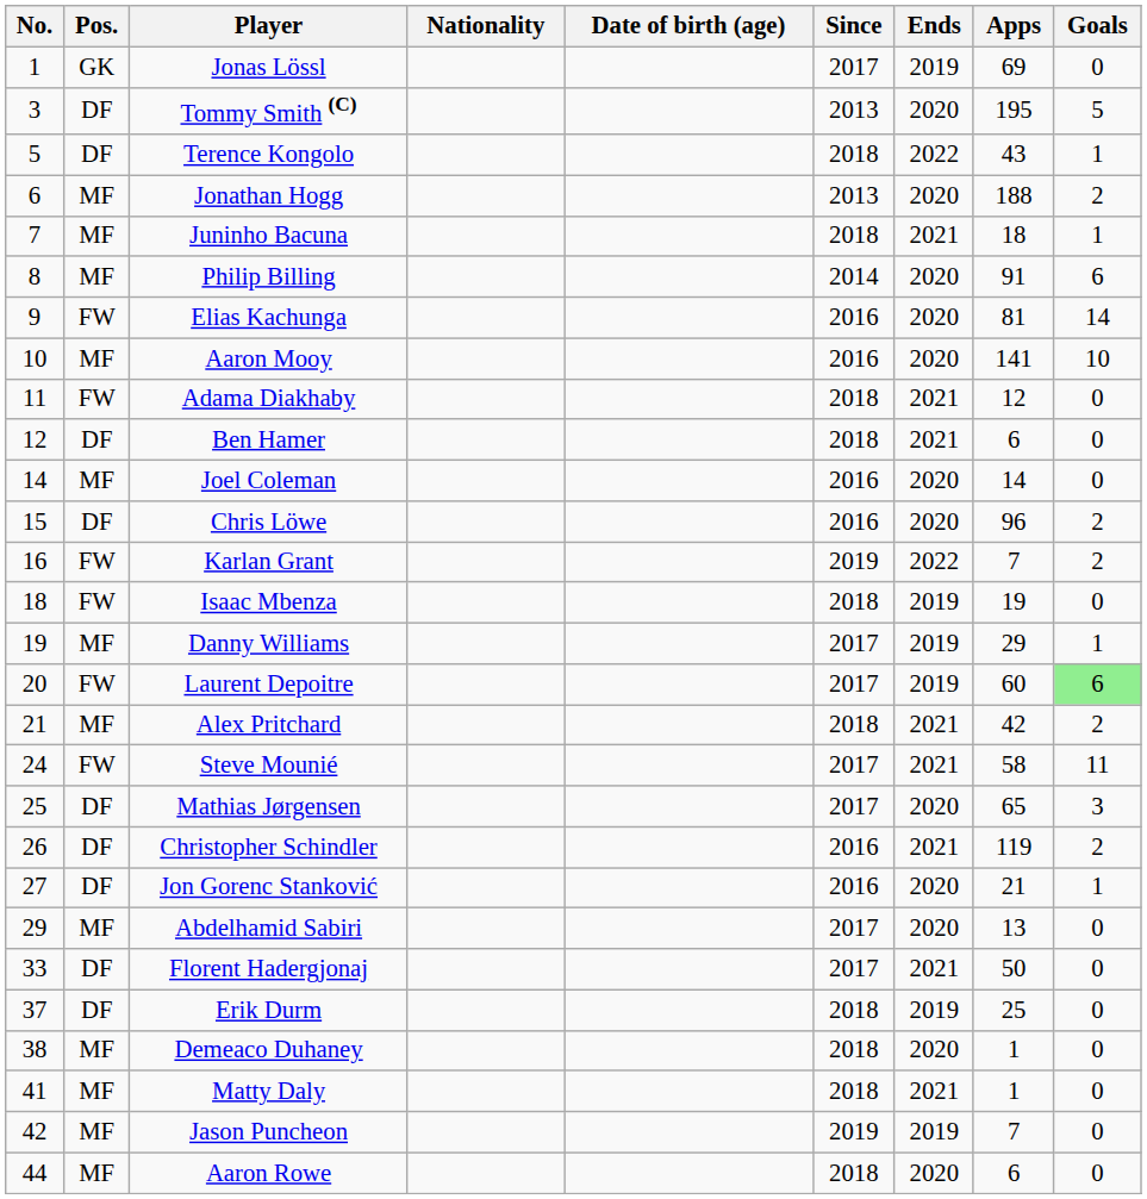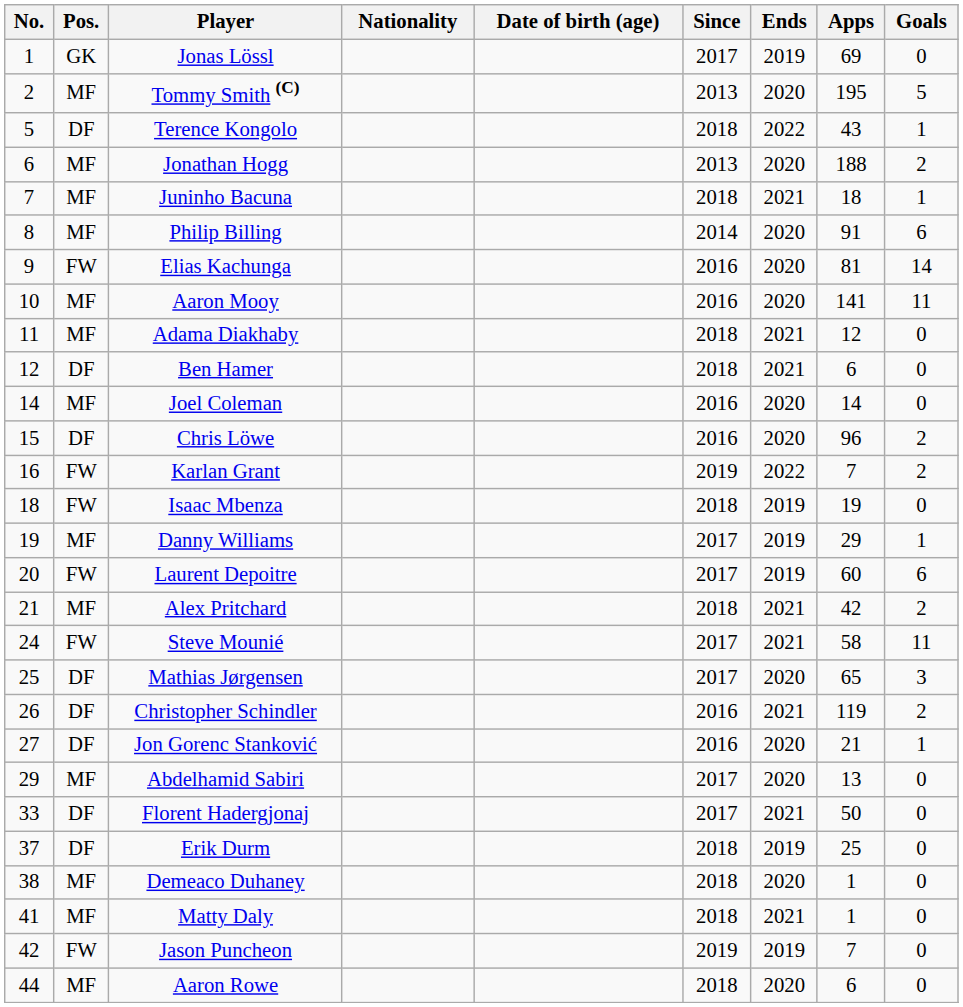 <table class="wikitable" style="text-align:center; font-size:90%; width:75%;">
 <tr>
 <th>No.</th>
 <th>Pos.</th>
 <th>Player</th>
 <th>Nationality</th>
 <th>Date of birth (age)</th>
 <th>Since</th>
 <th>Ends</th>
 <th>Apps</th>
 <th>Goals</th>
 </tr>
 <tr>
 <td>1</td>
 <td>GK</td>
 <td><a href='#'>Jonas Lössl</a></td>
 <td></td>
 <td></td>
 <td>2017</td>
 <td>2019</td>
 <td>69</td>
 <td>0</td>
 </tr>
 <tr>
-<td>3</td>
-<td>DF</td>
+<td>2</td>
+<td>MF</td>
 <td><a href='#'>Tommy Smith</a> <sup><strong>(C)</strong></sup></td>
 <td></td>
 <td></td>
 <td>2013</td>
 <td>2020</td>
 <td>195</td>
 <td>5</td>
 </tr>
 <tr>
 <td>5</td>
 <td>DF</td>
 <td><a href='#'>Terence Kongolo</a></td>
 <td></td>
 <td></td>
 <td>2018</td>
 <td>2022</td>
 <td>43</td>
 <td>1</td>
 </tr>
 <tr>
 <td>6</td>
 <td>MF</td>
 <td><a href='#'>Jonathan Hogg</a></td>
 <td></td>
 <td></td>
 <td>2013</td>
 <td>2020</td>
 <td>188</td>
 <td>2</td>
 </tr>
 <tr>
 <td>7</td>
 <td>MF</td>
 <td><a href='#'>Juninho Bacuna</a></td>
 <td></td>
 <td></td>
 <td>2018</td>
 <td>2021</td>
 <td>18</td>
 <td>1</td>
 </tr>
 <tr>
 <td>8</td>
 <td>MF</td>
 <td><a href='#'>Philip Billing</a></td>
 <td></td>
 <td></td>
 <td>2014</td>
 <td>2020</td>
 <td>91</td>
 <td>6</td>
 </tr>
 <tr>
 <td>9</td>
 <td>FW</td>
 <td><a href='#'>Elias Kachunga</a></td>
 <td></td>
 <td></td>
 <td>2016</td>
 <td>2020</td>
 <td>81</td>
 <td>14</td>
 </tr>
 <tr>
 <td>10</td>
 <td>MF</td>
 <td><a href='#'>Aaron Mooy</a></td>
 <td></td>
 <td></td>
 <td>2016</td>
 <td>2020</td>
 <td>141</td>
-<td>10</td>
+<td>11</td>
 </tr>
 <tr>
 <td>11</td>
-<td>FW</td>
+<td>MF</td>
 <td><a href='#'>Adama Diakhaby</a></td>
 <td></td>
 <td></td>
 <td>2018</td>
 <td>2021</td>
 <td>12</td>
 <td>0</td>
 </tr>
 <tr>
 <td>12</td>
 <td>DF</td>
 <td><a href='#'>Ben Hamer</a></td>
 <td></td>
 <td></td>
 <td>2018</td>
 <td>2021</td>
 <td>6</td>
 <td>0</td>
 </tr>
 <tr>
 <td>14</td>
 <td>MF</td>
 <td><a href='#'>Joel Coleman</a></td>
 <td></td>
 <td></td>
 <td>2016</td>
 <td>2020</td>
 <td>14</td>
 <td>0</td>
 </tr>
 <tr>
 <td>15</td>
 <td>DF</td>
 <td><a href='#'>Chris Löwe</a></td>
 <td></td>
 <td></td>
 <td>2016</td>
 <td>2020</td>
 <td>96</td>
 <td>2</td>
 </tr>
 <tr>
 <td>16</td>
 <td>FW</td>
 <td><a href='#'>Karlan Grant</a></td>
 <td></td>
 <td></td>
 <td>2019</td>
 <td>2022</td>
 <td>7</td>
 <td>2</td>
 </tr>
 <tr>
 <td>18</td>
 <td>FW</td>
 <td><a href='#'>Isaac Mbenza</a></td>
 <td></td>
 <td></td>
 <td>2018</td>
 <td>2019</td>
 <td>19</td>
 <td>0</td>
 </tr>
 <tr>
 <td>19</td>
 <td>MF</td>
 <td><a href='#'>Danny Williams</a></td>
 <td></td>
 <td></td>
 <td>2017</td>
 <td>2019</td>
 <td>29</td>
 <td>1</td>
 </tr>
 <tr>
 <td>20</td>
 <td>FW</td>
 <td><a href='#'>Laurent Depoitre</a></td>
 <td></td>
 <td></td>
 <td>2017</td>
 <td>2019</td>
 <td>60</td>
-<td style="background: lightgreen;">6</td>
+<td>6</td>
 </tr>
 <tr>
 <td>21</td>
 <td>MF</td>
 <td><a href='#'>Alex Pritchard</a></td>
 <td></td>
 <td></td>
 <td>2018</td>
 <td>2021</td>
 <td>42</td>
 <td>2</td>
 </tr>
 <tr>
 <td>24</td>
 <td>FW</td>
 <td><a href='#'>Steve Mounié</a></td>
 <td></td>
 <td></td>
 <td>2017</td>
 <td>2021</td>
 <td>58</td>
 <td>11</td>
 </tr>
 <tr>
 <td>25</td>
 <td>DF</td>
 <td><a href='#'>Mathias Jørgensen</a></td>
 <td></td>
 <td></td>
 <td>2017</td>
 <td>2020</td>
 <td>65</td>
 <td>3</td>
 </tr>
 <tr>
 <td>26</td>
 <td>DF</td>
 <td><a href='#'>Christopher Schindler</a></td>
 <td></td>
 <td></td>
 <td>2016</td>
 <td>2021</td>
 <td>119</td>
 <td>2</td>
 </tr>
 <tr>
 <td>27</td>
 <td>DF</td>
 <td><a href='#'>Jon Gorenc Stanković</a></td>
 <td></td>
 <td></td>
 <td>2016</td>
 <td>2020</td>
 <td>21</td>
 <td>1</td>
 </tr>
 <tr>
 <td>29</td>
 <td>MF</td>
 <td><a href='#'>Abdelhamid Sabiri</a></td>
 <td></td>
 <td></td>
 <td>2017</td>
 <td>2020</td>
 <td>13</td>
 <td>0</td>
 </tr>
 <tr>
 <td>33</td>
 <td>DF</td>
 <td><a href='#'>Florent Hadergjonaj</a></td>
 <td></td>
 <td></td>
 <td>2017</td>
 <td>2021</td>
 <td>50</td>
 <td>0</td>
 </tr>
 <tr>
 <td>37</td>
 <td>DF</td>
 <td><a href='#'>Erik Durm</a></td>
 <td></td>
 <td></td>
 <td>2018</td>
 <td>2019</td>
 <td>25</td>
 <td>0</td>
 </tr>
 <tr>
 <td>38</td>
 <td>MF</td>
 <td><a href='#'>Demeaco Duhaney</a></td>
 <td></td>
 <td></td>
 <td>2018</td>
 <td>2020</td>
 <td>1</td>
 <td>0</td>
 </tr>
 <tr>
 <td>41</td>
 <td>MF</td>
 <td><a href='#'>Matty Daly</a></td>
 <td></td>
 <td></td>
 <td>2018</td>
 <td>2021</td>
 <td>1</td>
 <td>0</td>
 </tr>
 <tr>
 <td>42</td>
-<td>MF</td>
+<td>FW</td>
 <td><a href='#'>Jason Puncheon</a></td>
 <td></td>
 <td></td>
 <td>2019</td>
 <td>2019</td>
 <td>7</td>
 <td>0</td>
 </tr>
 <tr>
 <td>44</td>
 <td>MF</td>
 <td><a href='#'>Aaron Rowe</a></td>
 <td></td>
 <td></td>
 <td>2018</td>
 <td>2020</td>
 <td>6</td>
 <td>0</td>
 </tr>
 <tr>
 </tr>
 </table>
